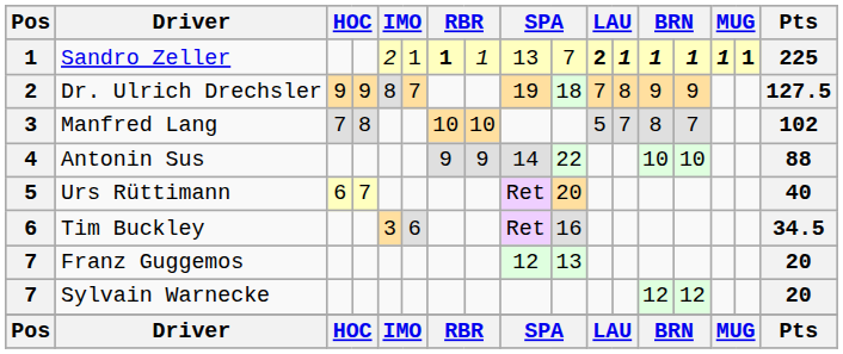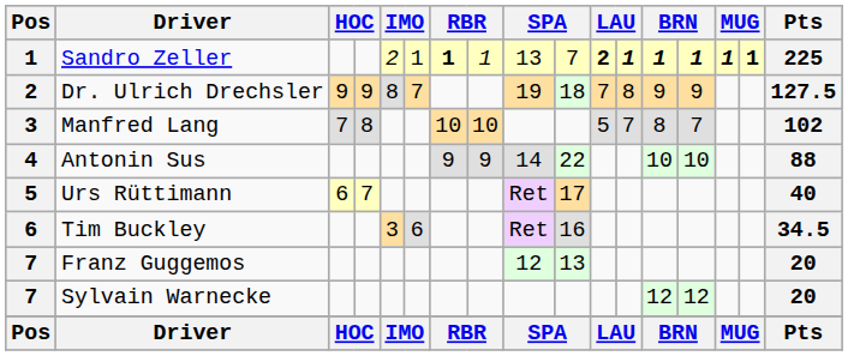 <table class="wikitable" style="font-size: 85%; text-align: center;">
 <tr valign="top">
 <th valign=middle>Pos</th>
 <th valign=middle>Driver</th>
 <th colspan=2><a href='#'>HOC</a><br></th>
 <th colspan=2><a href='#'>IMO</a><br></th>
 <th colspan=2><a href='#'>RBR</a><br></th>
 <th colspan=2><a href='#'>SPA</a><br></th>
 <th colspan=2><a href='#'>LAU</a><br></th>
 <th colspan=2><a href='#'>BRN</a><br></th>
 <th colspan=2><a href='#'>MUG</a><br></th>
 <th valign="middle">Pts</th>
 </tr>
 <tr>
 <th>1</th>
 <td align=left> <a href='#'>Sandro Zeller</a></td>
 <td></td>
 <td></td>
 <td style="background:#FFFFBF;"><em>2</em></td>
 <td style="background:#FFFFBF;">1</td>
 <td style="background:#FFFFBF;"><strong>1</strong></td>
 <td style="background:#FFFFBF;"><em>1</em></td>
 <td style="background:#FFFFBF;">13</td>
 <td style="background:#FFFFBF;">7</td>
 <td style="background:#FFFFBF;"><strong>2</strong></td>
 <td style="background:#FFFFBF;"><strong><em>1</em></strong></td>
 <td style="background:#FFFFBF;"><strong><em>1</em></strong></td>
 <td style="background:#FFFFBF;"><strong><em>1</em></strong></td>
 <td style="background:#FFFFBF;"><strong><em>1</em></strong></td>
 <td style="background:#FFFFBF;"><strong>1</strong></td>
 <th>225</th>
 </tr>
 <tr>
 <th>2</th>
 <td align=left> Dr. Ulrich Drechsler</td>
 <td style="background:#FFDF9F;">9</td>
 <td style="background:#FFDF9F;">9</td>
 <td style="background:#DFDFDF;">8</td>
 <td style="background:#FFDF9F;">7</td>
 <td></td>
 <td></td>
 <td style="background:#FFDF9F;">19</td>
 <td style="background:#DFFFDF;">18</td>
 <td style="background:#FFDF9F;">7</td>
 <td style="background:#FFDF9F;">8</td>
 <td style="background:#FFDF9F;">9</td>
 <td style="background:#FFDF9F;">9</td>
 <td></td>
 <td></td>
 <th>127.5</th>
 </tr>
 <tr>
 <th>3</th>
 <td align=left> Manfred Lang</td>
 <td style="background:#DFDFDF;">7</td>
 <td style="background:#DFDFDF;">8</td>
 <td></td>
 <td></td>
 <td style="background:#FFDF9F;">10</td>
 <td style="background:#FFDF9F;">10</td>
 <td></td>
 <td></td>
 <td style="background:#DFDFDF;">5</td>
 <td style="background:#DFDFDF;">7</td>
 <td style="background:#DFDFDF;">8</td>
 <td style="background:#DFDFDF;">7</td>
 <td></td>
 <td></td>
 <th>102</th>
 </tr>
 <tr>
 <th>4</th>
 <td align=left> Antonin Sus</td>
 <td></td>
 <td></td>
 <td></td>
 <td></td>
 <td style="background:#DFDFDF;">9</td>
 <td style="background:#DFDFDF;">9</td>
 <td style="background:#DFDFDF;">14</td>
 <td style="background:#DFFFDF;">22</td>
 <td></td>
 <td></td>
 <td style="background:#DFFFDF;">10</td>
 <td style="background:#DFFFDF;">10</td>
 <td></td>
 <td></td>
 <th>88</th>
 </tr>
 <tr>
 <th>5</th>
 <td align=left> Urs Rüttimann</td>
 <td style="background:#FFFFBF;">6</td>
 <td style="background:#FFFFBF;">7</td>
 <td></td>
 <td></td>
 <td></td>
 <td></td>
 <td style="background:#EFCFFF;">Ret</td>
-<td style="background:#FFDF9F;">20</td>
+<td style="background:#FFDF9F;">17</td>
 <td></td>
 <td></td>
 <td></td>
 <td></td>
 <td></td>
 <td></td>
 <th>40</th>
 </tr>
 <tr>
 <th>6</th>
 <td align=left> Tim Buckley</td>
 <td></td>
 <td></td>
 <td style="background:#FFDF9F;">3</td>
 <td style="background:#DFDFDF;">6</td>
 <td></td>
 <td></td>
 <td style="background:#EFCFFF;">Ret</td>
 <td style="background:#DFDFDF;">16</td>
 <td></td>
 <td></td>
 <td></td>
 <td></td>
 <td></td>
 <td></td>
 <th>34.5</th>
 </tr>
 <tr>
 <th>7</th>
 <td align=left> Franz Guggemos</td>
 <td></td>
 <td></td>
 <td></td>
 <td></td>
 <td></td>
 <td></td>
 <td style="background:#DFFFDF;">12</td>
 <td style="background:#DFFFDF;">13</td>
 <td></td>
 <td></td>
 <td></td>
 <td></td>
 <td></td>
 <td></td>
 <th>20</th>
 </tr>
 <tr>
 <th>7</th>
 <td align=left> Sylvain Warnecke</td>
 <td></td>
 <td></td>
 <td></td>
 <td></td>
 <td></td>
 <td></td>
 <td></td>
 <td></td>
 <td></td>
 <td></td>
 <td style="background:#DFFFDF;">12</td>
 <td style="background:#DFFFDF;">12</td>
 <td></td>
 <td></td>
 <th>20</th>
 </tr>
 <tr>
 </tr>
 <tr style="background:#f9f9f9" valign="top">
 <th valign=middle>Pos</th>
 <th valign=middle>Driver</th>
 <th colspan=2><a href='#'>HOC</a><br></th>
 <th colspan=2><a href='#'>IMO</a><br></th>
 <th colspan=2><a href='#'>RBR</a><br></th>
 <th colspan=2><a href='#'>SPA</a><br></th>
 <th colspan=2><a href='#'>LAU</a><br></th>
 <th colspan=2><a href='#'>BRN</a><br></th>
 <th colspan=2><a href='#'>MUG</a><br></th>
 <th valign="middle">Pts</th>
 </tr>
 </table>
